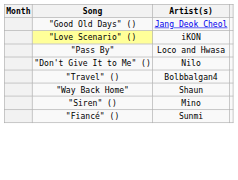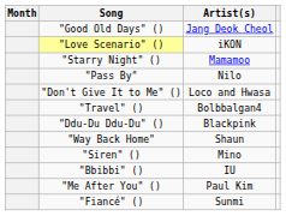 <table class="wikitable plainrowheaders sortable" style="text-align:center">
 <tr>
 <th>Month</th>
 <th>Song</th>
 <th>Artist(s)</th>
 <th class="unsortable"></th>
 </tr>
 <tr>
 <th scope="row"></th>
 <td>"Good Old Days" ()</td>
 <td><a href='#'>Jang Deok Cheol</a></td>
 <td></td>
 </tr>
 <tr>
 <th scope="row"></th>
 <td bgcolor="#FFFF99">"Love Scenario" ()</td>
 <td>iKON</td>
 <td></td>
 </tr>
 <tr>
 <th scope="row"></th>
+<td>"Starry Night" ()</td>
+<td><a href='#'>Mamamoo</a></td>
+<td></td>
+</tr>
+<tr>
+<th scope="row"></th>
 <td>"Pass By"</td>
-<td>Loco and Hwasa</td>
+<td>Nilo</td>
 <td></td>
 </tr>
 <tr>
 <th scope="row"></th>
 <td>"Don't Give It to Me" ()</td>
-<td>Nilo</td>
+<td>Loco and Hwasa</td>
 <td></td>
 </tr>
 <tr>
 <th scope="row"></th>
 <td>"Travel" ()</td>
 <td>Bolbbalgan4</td>
+<td></td>
+</tr>
+<tr>
+<th scope="row"></th>
+<td>"Ddu-Du Ddu-Du" ()</td>
+<td>Blackpink</td>
 <td></td>
 </tr>
 <tr>
 <th scope="row"></th>
 <td>"Way Back Home"</td>
 <td>Shaun</td>
 <td></td>
 </tr>
 <tr>
 <th scope="row"></th>
 <td>"Siren" ()</td>
 <td>Mino</td>
 <td></td>
 </tr>
 <tr>
 <th scope="row"></th>
+<td>"Bbibbi" ()</td>
+<td>IU</td>
+<td></td>
+</tr>
+<tr>
+<th scope="row"></th>
+<td>"Me After You" ()</td>
+<td>Paul Kim</td>
+<td></td>
+</tr>
+<tr>
+<th scope="row"></th>
 <td>"Fiancé" ()</td>
 <td>Sunmi</td>
 <td></td>
 </tr>
 </table>
